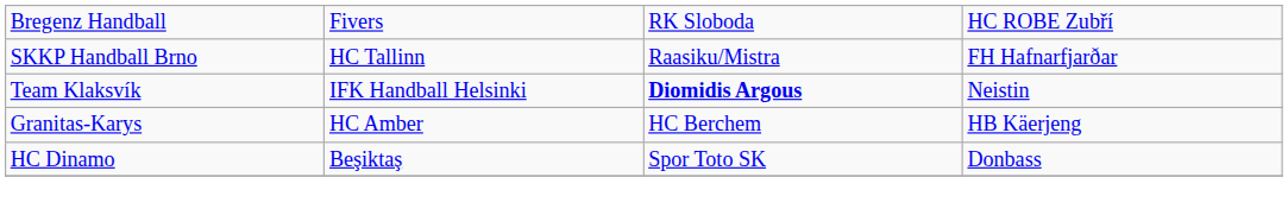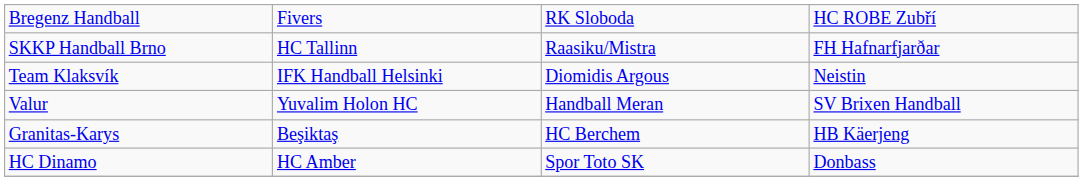 <table class="wikitable">
 <tr>
 <td width=230px> <a href='#'>Bregenz Handball</a></td>
 <td width=230px> <a href='#'>Fivers</a></td>
 <td width=230px> <a href='#'>RK Sloboda</a></td>
 <td width=230px> <a href='#'>HC ROBE Zubří</a></td>
 </tr>
 <tr>
 <td> <a href='#'>SKKP Handball Brno</a></td>
 <td> <a href='#'>HC Tallinn</a></td>
 <td> <a href='#'>Raasiku/Mistra</a></td>
 <td> <a href='#'>FH Hafnarfjarðar</a></td>
 </tr>
 <tr>
 <td> <a href='#'>Team Klaksvík</a></td>
 <td> <a href='#'>IFK Handball Helsinki</a></td>
-<td><strong> <a href='#'>Diomidis Argous</a></strong></td>
+<td> <a href='#'>Diomidis Argous</a></td>
 <td> <a href='#'>Neistin</a></td>
 </tr>
 <tr>
+<td> <a href='#'>Valur</a></td>
+<td> <a href='#'>Yuvalim Holon HC</a></td>
+<td> <a href='#'>Handball Meran</a></td>
+<td> <a href='#'>SV Brixen Handball</a></td>
+</tr>
+<tr>
 <td> <a href='#'>Granitas-Karys</a></td>
-<td> <a href='#'>HC Amber</a></td>
+<td> <a href='#'>Beşiktaş</a></td>
 <td> <a href='#'>HC Berchem</a></td>
 <td> <a href='#'>HB Käerjeng</a></td>
 </tr>
 <tr>
 <td> <a href='#'>HC Dinamo</a></td>
-<td> <a href='#'>Beşiktaş</a></td>
+<td> <a href='#'>HC Amber</a></td>
 <td> <a href='#'>Spor Toto SK</a></td>
 <td> <a href='#'>Donbass</a></td>
 </tr>
 <tr>
 </tr>
 </table>
